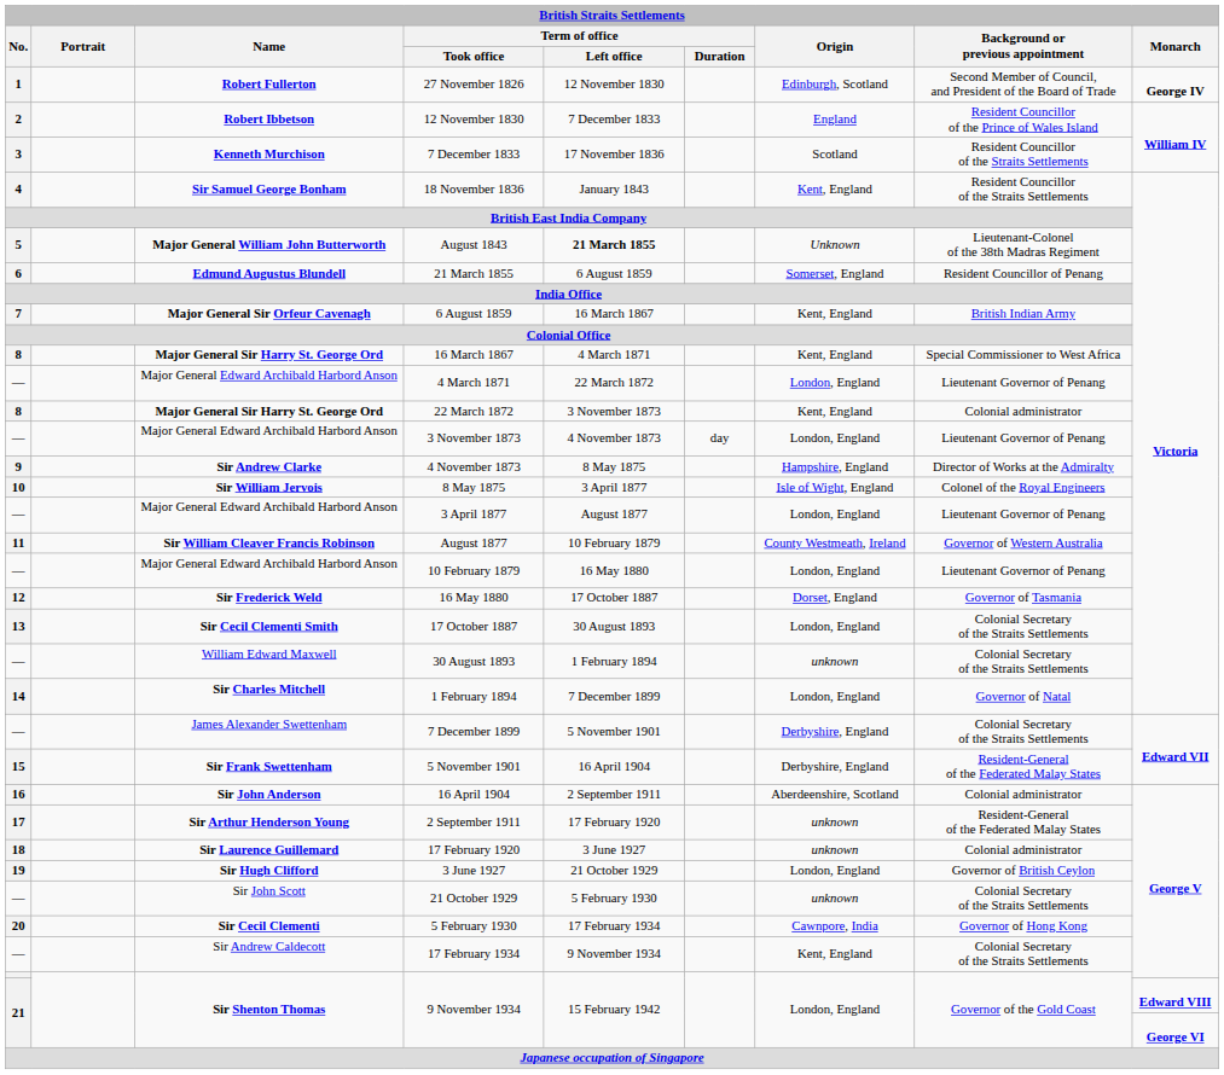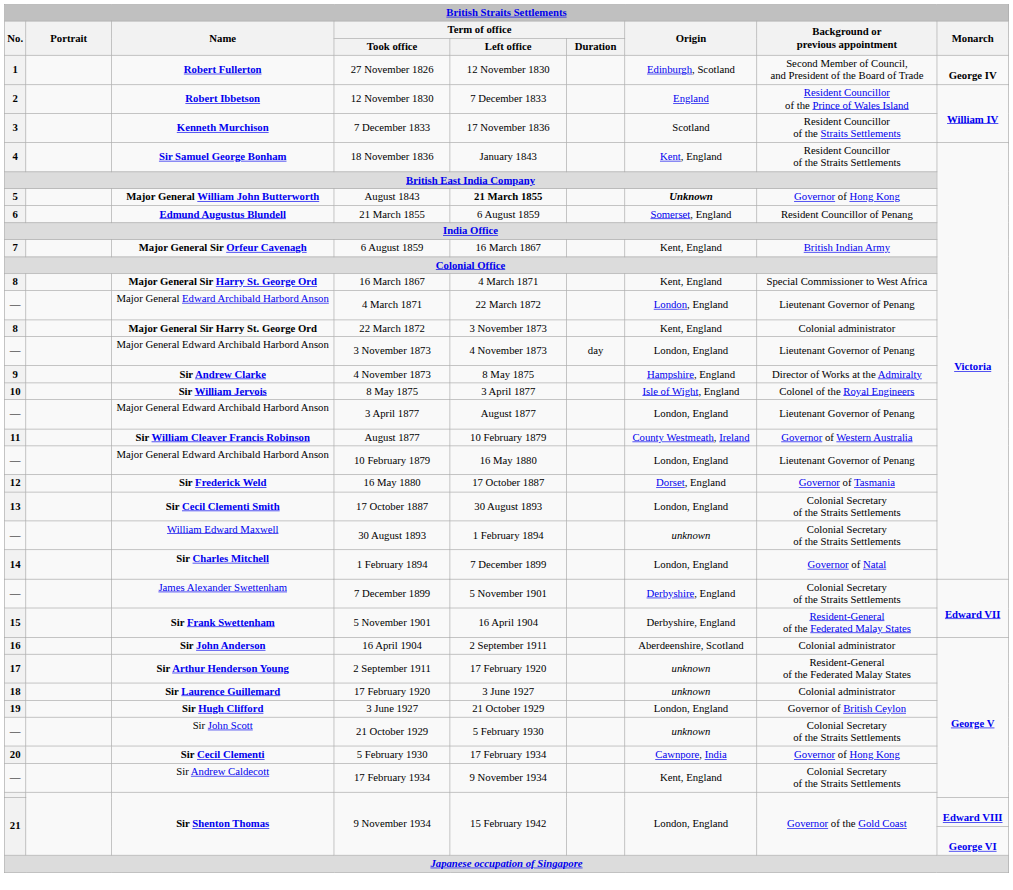 <table class=wikitable style=text-align:center width=1500px>
 <tr>
 <th style=background:silver colspan=9> <a href='#'>British Straits Settlements</a> </th>
 </tr>
 <tr>
 <th rowspan=2 width=25px>No.</th>
 <th rowspan=2 width=120px>Portrait</th>
 <th rowspan=2 width=325px>Name<br></th>
 <th colspan=3 width=400px>Term of office</th>
 <th rowspan=2>Origin</th>
 <th rowspan=2>Background or<br>previous appointment</th>
 <th rowspan=2 width=100px>Monarch</th>
 </tr>
 <tr>
 <th>Took office</th>
 <th>Left office</th>
 <th width=80px>Duration</th>
 </tr>
 <tr>
 <th rowspan=2>1</th>
 <td rowspan=2></td>
 <td rowspan=2><strong><a href='#'>Robert Fullerton</a></strong><br></td>
 <td rowspan=2>27 November 1826</td>
 <td rowspan=2>12 November 1830</td>
 <td rowspan=2></td>
 <td rowspan=2><a href='#'>Edinburgh</a>, Scotland</td>
 <td rowspan=2>Second Member of Council,<br>and President of the Board of Trade</td>
 <td><br><strong>George IV</strong></td>
 </tr>
 <tr>
 <td rowspan=4><br><strong><a href='#'>William IV</a></strong></td>
 </tr>
 <tr>
 <th>2</th>
 <td></td>
 <td><strong><a href='#'>Robert Ibbetson</a></strong><br></td>
 <td>12 November 1830</td>
 <td>7 December 1833</td>
 <td></td>
 <td><a href='#'>England</a></td>
 <td><a href='#'>Resident Councillor</a><br>of the <a href='#'>Prince of Wales Island</a></td>
 </tr>
 <tr>
 <th>3</th>
 <td></td>
 <td><strong><a href='#'>Kenneth Murchison</a></strong><br></td>
 <td>7 December 1833</td>
 <td>17 November 1836</td>
 <td></td>
 <td>Scotland</td>
 <td>Resident Councillor<br>of the <a href='#'>Straits Settlements</a></td>
 </tr>
 <tr>
 <th rowspan=2>4</th>
 <td rowspan=2></td>
 <td rowspan=2><a href='#'><strong>Sir Samuel George Bonham</strong></a><br></td>
 <td rowspan=2>18 November 1836</td>
 <td rowspan=2>January 1843</td>
 <td rowspan=2></td>
 <td rowspan=2><a href='#'>Kent</a>, England</td>
 <td rowspan=2>Resident Councillor<br>of the Straits Settlements</td>
 </tr>
 <tr>
 <td rowspan=21><br><a href='#'><strong>Victoria</strong></a></td>
 </tr>
 <tr>
 <th style=background:gainsboro colspan=8> <a href='#'>British East India Company</a> </th>
 </tr>
 <tr>
 <th>5</th>
 <td></td>
 <td><strong>Major General <a href='#'>William John Butterworth</a></strong><br></td>
 <td>August 1843</td>
 <td><strong>21 March 1855</strong></td>
 <td></td>
-<td><em>Unknown</em></td>
-<td>Lieutenant-Colonel<br>of the 38th Madras Regiment</td>
+<td><strong><em>Unknown</em></strong></td>
+<td><a href='#'>Governor</a> of <a href='#'>Hong Kong</a></td>
 </tr>
 <tr>
 <th>6</th>
 <td></td>
 <td><strong><a href='#'>Edmund Augustus Blundell</a></strong><br></td>
 <td>21 March 1855</td>
 <td>6 August 1859</td>
 <td></td>
 <td><a href='#'>Somerset</a>, England</td>
 <td>Resident Councillor of Penang</td>
 </tr>
 <tr>
 <th style=background:gainsboro colspan=8> <a href='#'>India Office</a> </th>
 </tr>
 <tr>
 <th>7</th>
 <td></td>
 <td><strong>Major General Sir <a href='#'>Orfeur Cavenagh</a></strong><br></td>
 <td>6 August 1859</td>
 <td>16 March 1867</td>
 <td></td>
 <td>Kent, England</td>
 <td><a href='#'>British Indian Army</a></td>
 </tr>
 <tr>
 <th style=background:gainsboro colspan=8> <a href='#'>Colonial Office</a> </th>
 </tr>
 <tr>
 <th>8</th>
 <td></td>
 <td><strong>Major General Sir <a href='#'>Harry St. George Ord</a></strong><br></td>
 <td>16 March 1867</td>
 <td>4 March 1871</td>
 <td></td>
 <td>Kent, England</td>
 <td>Special Commissioner to West Africa</td>
 </tr>
 <tr>
 <td>—</td>
 <td></td>
 <td>Major General <a href='#'>Edward Archibald Harbord Anson</a><br><br></td>
 <td>4 March 1871</td>
 <td>22 March 1872</td>
 <td></td>
 <td><a href='#'>London</a>, England</td>
 <td>Lieutenant Governor of Penang</td>
 </tr>
 <tr>
 <th>8</th>
 <td></td>
 <td><strong>Major General Sir Harry St. George Ord</strong><br></td>
 <td>22 March 1872</td>
 <td>3 November 1873</td>
 <td></td>
 <td>Kent, England</td>
 <td>Colonial administrator</td>
 </tr>
 <tr>
 <td>—</td>
 <td></td>
 <td>Major General Edward Archibald Harbord Anson<br><br></td>
 <td>3 November 1873</td>
 <td>4 November 1873</td>
 <td> day</td>
 <td>London, England</td>
 <td>Lieutenant Governor of Penang</td>
 </tr>
 <tr>
 <th>9</th>
 <td></td>
 <td><strong>Sir <a href='#'>Andrew Clarke</a></strong><br></td>
 <td>4 November 1873</td>
 <td>8 May 1875</td>
 <td></td>
 <td><a href='#'>Hampshire</a>, England</td>
 <td>Director of Works at the <a href='#'>Admiralty</a></td>
 </tr>
 <tr>
 <th>10</th>
 <td></td>
 <td><strong>Sir <a href='#'>William Jervois</a></strong><br></td>
 <td>8 May 1875</td>
 <td>3 April 1877</td>
 <td></td>
 <td><a href='#'>Isle of Wight</a>, England</td>
 <td>Colonel of the <a href='#'>Royal Engineers</a></td>
 </tr>
 <tr>
 <td>—</td>
 <td></td>
 <td>Major General Edward Archibald Harbord Anson<br><br></td>
 <td>3 April 1877</td>
 <td>August 1877</td>
 <td></td>
 <td>London, England</td>
 <td>Lieutenant Governor of Penang</td>
 </tr>
 <tr>
 <th>11</th>
 <td></td>
 <td><strong>Sir <a href='#'>William Cleaver Francis Robinson</a></strong><br></td>
 <td>August 1877</td>
 <td>10 February 1879</td>
 <td></td>
 <td><a href='#'>County Westmeath</a>, <a href='#'>Ireland</a></td>
 <td><a href='#'>Governor</a> of <a href='#'>Western Australia</a></td>
 </tr>
 <tr>
 <td>—</td>
 <td></td>
 <td>Major General Edward Archibald Harbord Anson<br><br></td>
 <td>10 February 1879</td>
 <td>16 May 1880</td>
 <td></td>
 <td>London, England</td>
 <td>Lieutenant Governor of Penang</td>
 </tr>
 <tr>
 <th>12</th>
 <td></td>
 <td><strong>Sir <a href='#'>Frederick Weld</a></strong><br></td>
 <td>16 May 1880</td>
 <td>17 October 1887</td>
 <td></td>
 <td><a href='#'>Dorset</a>, England</td>
 <td><a href='#'>Governor</a> of <a href='#'>Tasmania</a></td>
 </tr>
 <tr>
 <th>13</th>
 <td></td>
 <td><strong>Sir <a href='#'>Cecil Clementi Smith</a></strong><br></td>
 <td>17 October 1887</td>
 <td>30 August 1893</td>
 <td></td>
 <td>London, England</td>
 <td>Colonial Secretary<br>of the Straits Settlements</td>
 </tr>
 <tr>
 <td>—</td>
 <td></td>
 <td><a href='#'>William Edward Maxwell</a><br><br></td>
 <td>30 August 1893</td>
 <td>1 February 1894</td>
 <td></td>
 <td><em>unknown</em></td>
 <td>Colonial Secretary<br>of the Straits Settlements</td>
 </tr>
 <tr>
 <th>14</th>
 <td></td>
 <td><strong>Sir <a href='#'>Charles Mitchell</a></strong><br><br><em></em></td>
 <td>1 February 1894</td>
 <td>7 December 1899</td>
 <td></td>
 <td>London, England</td>
 <td><a href='#'>Governor</a> of <a href='#'>Natal</a></td>
 </tr>
 <tr>
 <td rowspan=2>—</td>
 <td rowspan=2></td>
 <td rowspan=2><a href='#'>James Alexander Swettenham</a><br><br></td>
 <td rowspan=2>7 December 1899</td>
 <td rowspan=2>5 November 1901</td>
 <td rowspan=2></td>
 <td rowspan=2><a href='#'>Derbyshire</a>, England</td>
 <td rowspan=2>Colonial Secretary<br>of the Straits Settlements</td>
 </tr>
 <tr>
 <td rowspan=3><br><strong><a href='#'>Edward VII</a></strong></td>
 </tr>
 <tr>
 <th>15</th>
 <td></td>
 <td><strong>Sir <a href='#'>Frank Swettenham</a></strong><br></td>
 <td>5 November 1901</td>
 <td>16 April 1904</td>
 <td></td>
 <td>Derbyshire, England</td>
 <td><a href='#'>Resident-General</a><br>of the <a href='#'>Federated Malay States</a></td>
 </tr>
 <tr>
 <th rowspan=2>16</th>
 <td rowspan=2></td>
 <td rowspan=2><strong>Sir <a href='#'>John Anderson</a></strong><br></td>
 <td rowspan=2>16 April 1904</td>
 <td rowspan=2>2 September 1911</td>
 <td rowspan=2></td>
 <td rowspan=2>Aberdeenshire, Scotland</td>
 <td rowspan=2>Colonial administrator</td>
 </tr>
 <tr>
 <td rowspan=9><br><strong><a href='#'>George V</a></strong></td>
 </tr>
 <tr>
 <th>17</th>
 <td></td>
 <td><strong>Sir <a href='#'>Arthur Henderson Young</a></strong><br></td>
 <td>2 September 1911</td>
 <td>17 February 1920</td>
 <td></td>
 <td><em>unknown</em></td>
 <td>Resident-General<br>of the Federated Malay States</td>
 </tr>
 <tr>
 <th>18</th>
 <td></td>
 <td><strong>Sir <a href='#'>Laurence Guillemard</a></strong><br></td>
 <td>17 February 1920</td>
 <td>3 June 1927</td>
 <td></td>
 <td><em>unknown</em></td>
 <td>Colonial administrator</td>
 </tr>
 <tr>
 <th>19</th>
 <td></td>
 <td><strong>Sir <a href='#'>Hugh Clifford</a></strong><br></td>
 <td>3 June 1927</td>
 <td>21 October 1929</td>
 <td></td>
 <td>London, England</td>
 <td>Governor of <a href='#'>British Ceylon</a></td>
 </tr>
 <tr>
 <td>—</td>
 <td></td>
 <td>Sir <a href='#'>John Scott</a><br><br></td>
 <td>21 October 1929</td>
 <td>5 February 1930</td>
 <td></td>
 <td><em>unknown</em></td>
 <td>Colonial Secretary<br>of the Straits Settlements</td>
 </tr>
 <tr>
 <th>20</th>
 <td></td>
 <td><strong>Sir <a href='#'>Cecil Clementi</a></strong><br></td>
 <td>5 February 1930</td>
 <td>17 February 1934</td>
 <td></td>
 <td><a href='#'>Cawnpore</a>, <a href='#'>India</a></td>
 <td><a href='#'>Governor</a> of <a href='#'>Hong Kong</a></td>
 </tr>
 <tr>
 <td>—</td>
 <td></td>
 <td>Sir <a href='#'>Andrew Caldecott</a><br><br></td>
 <td>17 February 1934</td>
 <td>9 November 1934</td>
 <td></td>
 <td>Kent, England</td>
 <td>Colonial Secretary<br>of the Straits Settlements</td>
 </tr>
 <tr>
 <th></th>
 <td rowspan=4></td>
 <td rowspan=4><strong>Sir <a href='#'>Shenton Thomas</a></strong><br></td>
 <td rowspan=4>9 November 1934</td>
 <td rowspan=4>15 February 1942</td>
 <td rowspan=4></td>
 <td rowspan=4>London, England</td>
 <td rowspan=4><a href='#'>Governor</a> of the <a href='#'>Gold Coast</a></td>
 </tr>
 <tr>
 <th rowspan=3>21</th>
 </tr>
 <tr>
 <td><br><strong><a href='#'>Edward VIII</a></strong></td>
 </tr>
 <tr>
 <td><br><strong><a href='#'>George VI</a></strong></td>
 </tr>
 <tr>
 <th style=background:gainsboro colspan=9> <em><a href='#'>Japanese occupation of Singapore</a></em> </th>
 </tr>
 </table>
